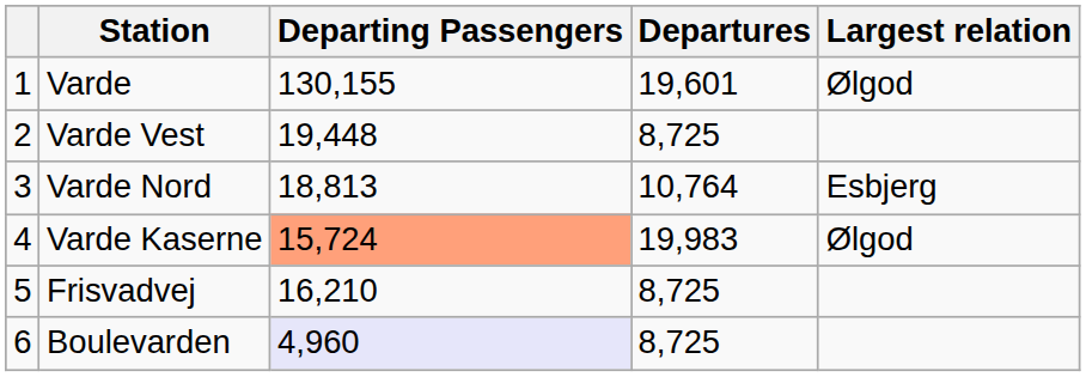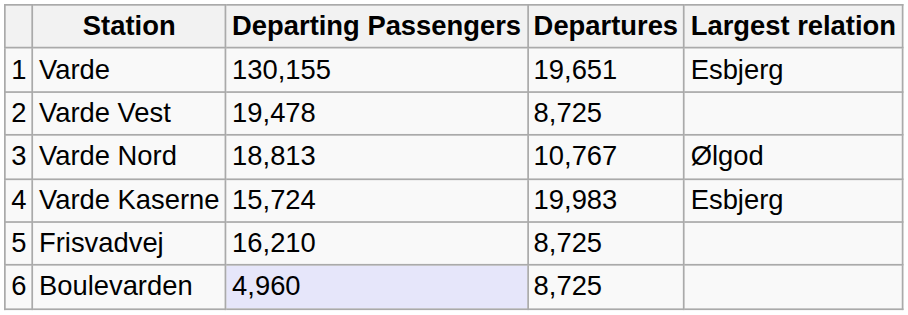 <table class="wikitable sortable">
 <tr>
 <th></th>
 <th>Station</th>
 <th>Departing Passengers</th>
 <th>Departures</th>
 <th>Largest relation</th>
 </tr>
 <tr>
 <td>1</td>
 <td>Varde</td>
 <td>130,155</td>
-<td>19,601</td>
-<td>Ølgod</td>
+<td>19,651</td>
+<td>Esbjerg</td>
 </tr>
 <tr>
 <td>2</td>
 <td>Varde Vest</td>
-<td>19,448</td>
+<td>19,478</td>
 <td>8,725</td>
 <td></td>
 </tr>
 <tr>
 <td>3</td>
 <td>Varde Nord</td>
 <td>18,813</td>
-<td>10,764</td>
-<td>Esbjerg</td>
+<td>10,767</td>
+<td>Ølgod</td>
 </tr>
 <tr>
 <td>4</td>
 <td>Varde Kaserne</td>
-<td style="background: lightsalmon;">15,724</td>
+<td>15,724</td>
 <td>19,983</td>
-<td>Ølgod</td>
+<td>Esbjerg</td>
 </tr>
 <tr>
 <td>5</td>
 <td>Frisvadvej</td>
 <td>16,210</td>
 <td>8,725</td>
 <td></td>
 </tr>
 <tr>
 <td>6</td>
 <td>Boulevarden</td>
 <td style="background: lavender;">4,960</td>
 <td>8,725</td>
 <td></td>
 </tr>
 </table>
